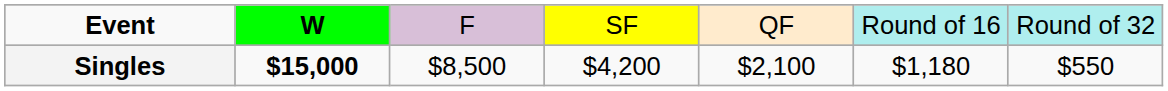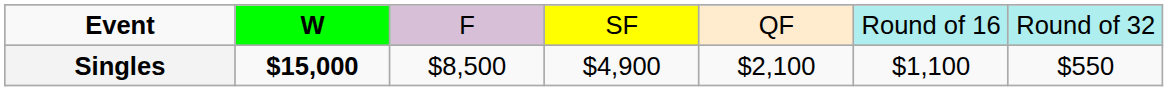 <table class=wikitable style=font-size:95%;text-align:center>
 <tr>
 <td style="width:130px"><strong>Event</strong></td>
 <td style="width:85px; background:lime"><strong>W</strong></td>
 <td style="width:85px; background:thistle">F</td>
 <td style="width:85px; background:#ffff00">SF</td>
 <td style="width:85px; background:#ffebcd">QF</td>
 <td style="width:85px; background:#afeeee">Round of 16</td>
 <td style="width:85px; background:#afeeee">Round of 32</td>
 </tr>
 <tr>
 <th style=background:#f3f3f3>Singles </th>
 <td><strong>$15,000</strong></td>
 <td>$8,500</td>
-<td>$4,200</td>
+<td>$4,900</td>
 <td>$2,100</td>
-<td>$1,180</td>
+<td>$1,100</td>
 <td>$550</td>
 </tr>
 </table>
